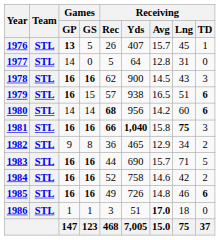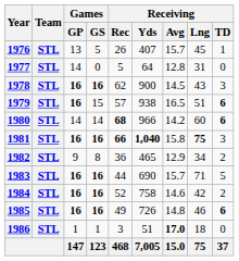 <table class="wikitable" style="text-align:center">
 <tr>
 <th rowspan="2">Year</th>
 <th rowspan="2">Team</th>
 <th colspan="2">Games</th>
 <th colspan="5">Receiving</th>
 </tr>
 <tr>
 <th>GP</th>
 <th>GS</th>
 <th>Rec</th>
 <th>Yds</th>
 <th>Avg</th>
 <th>Lng</th>
 <th>TD</th>
 </tr>
 <tr>
 <th><a href='#'>1976</a></th>
 <th><a href='#'>STL</a></th>
-<td><strong>13</strong></td>
+<td>13</td>
 <td>5</td>
 <td>26</td>
 <td>407</td>
 <td>15.7</td>
 <td>45</td>
 <td>1</td>
 </tr>
 <tr>
 <th><a href='#'>1977</a></th>
 <th><a href='#'>STL</a></th>
 <td>14</td>
 <td>0</td>
 <td>5</td>
 <td>64</td>
 <td>12.8</td>
 <td>31</td>
 <td>0</td>
 </tr>
 <tr>
 <th><a href='#'>1978</a></th>
 <th><a href='#'>STL</a></th>
 <td><strong>16</strong></td>
 <td><strong>16</strong></td>
 <td>62</td>
 <td>900</td>
 <td>14.5</td>
 <td>43</td>
 <td>3</td>
 </tr>
 <tr>
 <th><a href='#'>1979</a></th>
 <th><a href='#'>STL</a></th>
 <td><strong>16</strong></td>
 <td>15</td>
 <td>57</td>
 <td>938</td>
 <td>16.5</td>
 <td>51</td>
 <td><strong>6</strong></td>
 </tr>
 <tr>
 <th><a href='#'>1980</a></th>
 <th><a href='#'>STL</a></th>
 <td>14</td>
 <td>14</td>
 <td><strong>68</strong></td>
-<td>956</td>
+<td>966</td>
 <td>14.2</td>
 <td>60</td>
 <td><strong>6</strong></td>
 </tr>
 <tr>
 <th><a href='#'>1981</a></th>
 <th><a href='#'>STL</a></th>
 <td><strong>16</strong></td>
 <td><strong>16</strong></td>
 <td><strong>66</strong></td>
 <td><strong>1,040</strong></td>
 <td>15.8</td>
 <td><strong>75</strong></td>
 <td>3</td>
 </tr>
 <tr>
 <th><a href='#'>1982</a></th>
 <th><a href='#'>STL</a></th>
 <td>9</td>
 <td>8</td>
 <td>36</td>
 <td>465</td>
 <td>12.9</td>
 <td>34</td>
 <td>2</td>
 </tr>
 <tr>
 <th><a href='#'>1983</a></th>
 <th><a href='#'>STL</a></th>
 <td><strong>16</strong></td>
 <td><strong>16</strong></td>
 <td>44</td>
 <td>690</td>
 <td>15.7</td>
 <td>71</td>
 <td>5</td>
 </tr>
 <tr>
 <th><a href='#'>1984</a></th>
 <th><a href='#'>STL</a></th>
 <td><strong>16</strong></td>
 <td><strong>16</strong></td>
 <td>52</td>
 <td>758</td>
 <td>14.6</td>
 <td>42</td>
 <td>2</td>
 </tr>
 <tr>
 <th><a href='#'>1985</a></th>
 <th><a href='#'>STL</a></th>
 <td><strong>16</strong></td>
 <td><strong>16</strong></td>
 <td>49</td>
 <td>726</td>
 <td>14.8</td>
 <td>46</td>
 <td><strong>6</strong></td>
 </tr>
 <tr>
 <th><a href='#'>1986</a></th>
 <th><a href='#'>STL</a></th>
 <td>1</td>
 <td>1</td>
 <td>3</td>
 <td>51</td>
 <td><strong>17.0</strong></td>
 <td>18</td>
 <td>0</td>
 </tr>
 <tr>
 <th colspan="2"></th>
 <th>147</th>
 <th>123</th>
 <th>468</th>
 <th>7,005</th>
 <th>15.0</th>
 <th>75</th>
 <th>37</th>
 </tr>
 </table>
